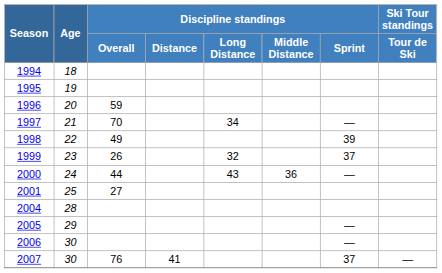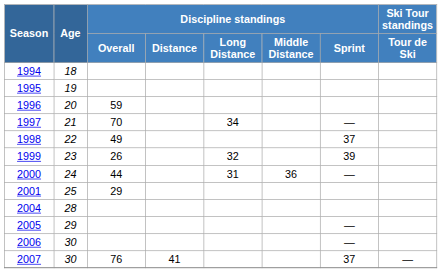 <table class="wikitable" style="font-size:95%; text-align:center; border:grey solid 1px; border-collapse:collapse; background:#ffffff;">
 <tr>
 <th style="background-color:#369; color:white; width:60px;" rowspan="2"> Season </th>
 <th style="background-color:#369; color:white; width:40px;" rowspan="2"> Age </th>
 <th style="background-color:#4180be; color:white;" colspan="5">Discipline standings</th>
 <th style="background-color:#4180be; color:white;" colspan="1">Ski Tour standings</th>
 </tr>
 <tr>
 <th style="background-color:#4180be; color:white; width:75px;">Overall</th>
 <th style="background-color:#4180be; color:white; width:75px;">Distance</th>
 <th style="background-color:#4180be; color:white; width:75px;">Long Distance</th>
 <th style="background-color:#4180be; color:white; width:75px;">Middle Distance</th>
 <th style="background-color:#4180be; color:white; width:75px;">Sprint</th>
 <th style="background-color:#4180be; color:white; width:75px;">Tour de<br>Ski</th>
 </tr>
 <tr>
 <td><a href='#'>1994</a></td>
 <td><em>18</em></td>
 <td></td>
 <td></td>
 <td></td>
 <td></td>
 <td></td>
 <td></td>
 </tr>
 <tr>
 <td><a href='#'>1995</a></td>
 <td><em>19</em></td>
 <td></td>
 <td></td>
 <td></td>
 <td></td>
 <td></td>
 <td></td>
 </tr>
 <tr>
 <td><a href='#'>1996</a></td>
 <td><em>20</em></td>
 <td>59</td>
 <td></td>
 <td></td>
 <td></td>
 <td></td>
 <td></td>
 </tr>
 <tr>
 <td><a href='#'>1997</a></td>
 <td><em>21</em></td>
 <td>70</td>
 <td></td>
 <td>34</td>
 <td></td>
 <td>—</td>
 <td></td>
 </tr>
 <tr>
 <td><a href='#'>1998</a></td>
 <td><em>22</em></td>
 <td>49</td>
 <td></td>
 <td></td>
 <td></td>
-<td>39</td>
+<td>37</td>
 <td></td>
 </tr>
 <tr>
 <td><a href='#'>1999</a></td>
 <td><em>23</em></td>
 <td>26</td>
 <td></td>
 <td>32</td>
 <td></td>
-<td>37</td>
+<td>39</td>
 <td></td>
 </tr>
 <tr>
 <td><a href='#'>2000</a></td>
 <td><em>24</em></td>
 <td>44</td>
 <td></td>
-<td>43</td>
+<td>31</td>
 <td>36</td>
 <td>—</td>
 <td></td>
 </tr>
 <tr>
 <td><a href='#'>2001</a></td>
 <td><em>25</em></td>
-<td>27</td>
+<td>29</td>
 <td></td>
 <td></td>
 <td></td>
 <td></td>
 <td></td>
 </tr>
 <tr>
 <td><a href='#'>2004</a></td>
 <td><em>28</em></td>
 <td></td>
 <td></td>
 <td></td>
 <td></td>
 <td></td>
 <td></td>
 </tr>
 <tr>
 <td><a href='#'>2005</a></td>
 <td><em>29</em></td>
 <td></td>
 <td></td>
 <td></td>
 <td></td>
 <td>—</td>
 <td></td>
 </tr>
 <tr>
 <td><a href='#'>2006</a></td>
 <td><em>30</em></td>
 <td></td>
 <td></td>
 <td></td>
 <td></td>
 <td>—</td>
 <td></td>
 </tr>
 <tr>
 <td><a href='#'>2007</a></td>
 <td><em>30</em></td>
 <td>76</td>
 <td>41</td>
 <td></td>
 <td></td>
 <td>37</td>
 <td>—</td>
 </tr>
 <tr>
 </tr>
 </table>
